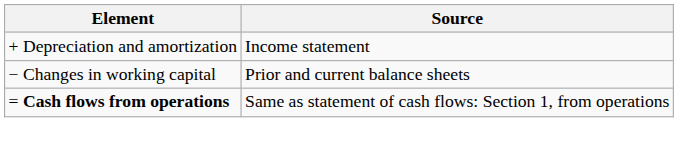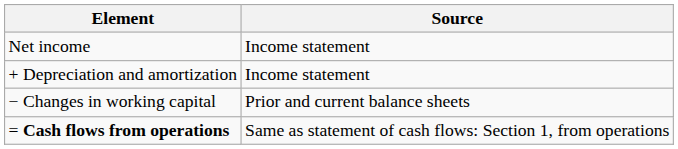 <table class="wikitable">
 <tr>
 <th>Element</th>
 <th>Source</th>
+</tr>
+<tr>
+<td>Net income</td>
+<td>Income statement</td>
 </tr>
 <tr>
 <td>+ Depreciation and amortization</td>
 <td>Income statement</td>
 </tr>
 <tr>
 <td>− Changes in working capital</td>
 <td>Prior and current balance sheets</td>
 </tr>
 <tr>
 <td>= <strong>Cash flows from operations</strong></td>
 <td>Same as statement of cash flows: Section 1, from operations</td>
 </tr>
 </table>
